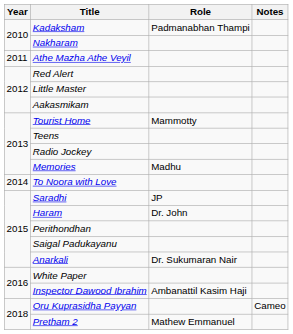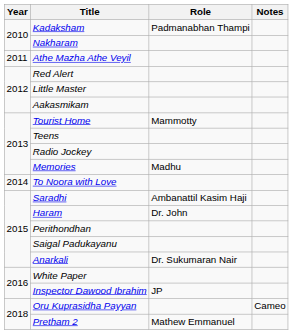 <table class="wikitable sortable">
 <tr>
 <th>Year</th>
 <th>Title</th>
 <th>Role</th>
 <th class="unsortable">Notes</th>
 </tr>
 <tr>
 <td rowspan=2>2010</td>
 <td><em><a href='#'>Kadaksham</a></em></td>
 <td>Padmanabhan Thampi</td>
 <td></td>
 </tr>
 <tr>
 <td><em><a href='#'>Nakharam</a></em></td>
 <td></td>
 <td></td>
 </tr>
 <tr>
 <td>2011</td>
 <td><em><a href='#'>Athe Mazha Athe Veyil</a></em></td>
 <td></td>
 <td></td>
 </tr>
 <tr>
 <td rowspan=3>2012</td>
 <td><em>Red Alert</em></td>
 <td></td>
 <td></td>
 </tr>
 <tr>
 <td><em>Little Master</em></td>
 <td></td>
 <td></td>
 </tr>
 <tr>
 <td><em>Aakasmikam</em></td>
 <td></td>
 <td></td>
 </tr>
 <tr>
 <td rowspan=4>2013</td>
 <td><em><a href='#'>Tourist Home</a></em></td>
 <td>Mammotty</td>
 <td></td>
 </tr>
 <tr>
 <td><em>Teens</em></td>
 <td></td>
 <td></td>
 </tr>
 <tr>
 <td><em>Radio Jockey</em></td>
 <td></td>
 <td></td>
 </tr>
 <tr>
 <td><em><a href='#'>Memories</a></em></td>
 <td>Madhu</td>
 <td></td>
 </tr>
 <tr>
 <td>2014</td>
 <td><em><a href='#'>To Noora with Love</a></em></td>
 <td></td>
 <td></td>
 </tr>
 <tr>
 <td rowspan=5>2015</td>
 <td><em><a href='#'>Saradhi</a></em></td>
-<td>JP</td>
+<td>Ambanattil Kasim Haji</td>
 <td></td>
 </tr>
 <tr>
 <td><em><a href='#'>Haram</a></em></td>
 <td>Dr. John</td>
 <td></td>
 </tr>
 <tr>
 <td><em>Perithondhan</em></td>
 <td></td>
 <td></td>
 </tr>
 <tr>
 <td><em>Saigal Padukayanu</em></td>
 <td></td>
 <td></td>
 </tr>
 <tr>
 <td><em><a href='#'>Anarkali</a></em></td>
 <td>Dr. Sukumaran Nair</td>
 <td></td>
 </tr>
 <tr>
 <td rowspan=2>2016</td>
 <td><em>White Paper</em></td>
 <td></td>
 <td></td>
 </tr>
 <tr>
 <td><em><a href='#'>Inspector Dawood Ibrahim</a></em></td>
-<td>Ambanattil Kasim Haji</td>
+<td>JP</td>
 <td></td>
 </tr>
 <tr>
 <td rowspan=2>2018</td>
 <td><em><a href='#'>Oru Kuprasidha Payyan</a></em></td>
 <td></td>
 <td>Cameo</td>
 </tr>
 <tr>
 <td><em><a href='#'>Pretham 2</a></em></td>
 <td>Mathew Emmanuel</td>
 <td></td>
 </tr>
 </table>
